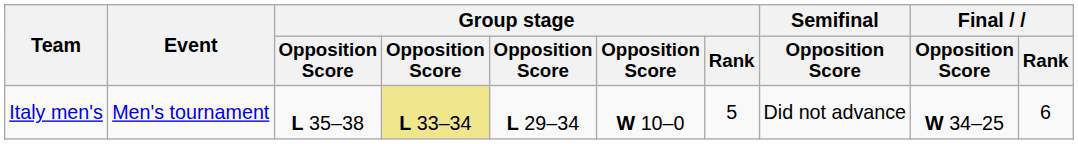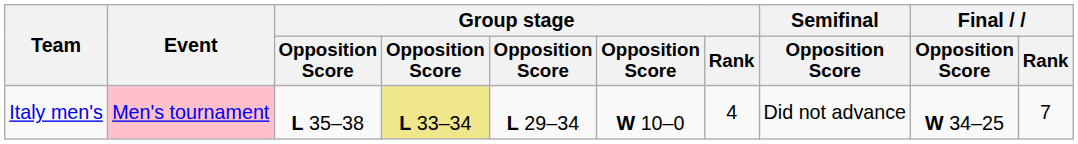 <table class="wikitable" style="text-align:center; font-size:90%">
 <tr>
 <th rowspan=2>Team</th>
 <th rowspan=2>Event</th>
 <th colspan=5>Group stage</th>
 <th>Semifinal</th>
 <th colspan=2>Final /  / </th>
 </tr>
 <tr style="font-size:95%">
 <th>Opposition<br>Score</th>
 <th>Opposition<br>Score</th>
 <th>Opposition<br>Score</th>
 <th>Opposition<br>Score</th>
 <th>Rank</th>
 <th>Opposition<br>Score</th>
 <th>Opposition<br>Score</th>
 <th>Rank</th>
 </tr>
 <tr>
 <td align=left><a href='#'>Italy men's</a></td>
-<td align=left><a href='#'>Men's tournament</a></td>
+<td align=left style="background: pink;"><a href='#'>Men's tournament</a></td>
 <td><br><strong>L</strong> 35–38</td>
 <td style="background: khaki;"><br><strong>L</strong> 33–34</td>
 <td><br><strong>L</strong> 29–34</td>
 <td><br><strong>W</strong> 10–0</td>
-<td>5</td>
+<td>4</td>
 <td>Did not advance</td>
 <td><br><strong>W</strong> 34–25</td>
-<td>6</td>
+<td>7</td>
 </tr>
 </table>
